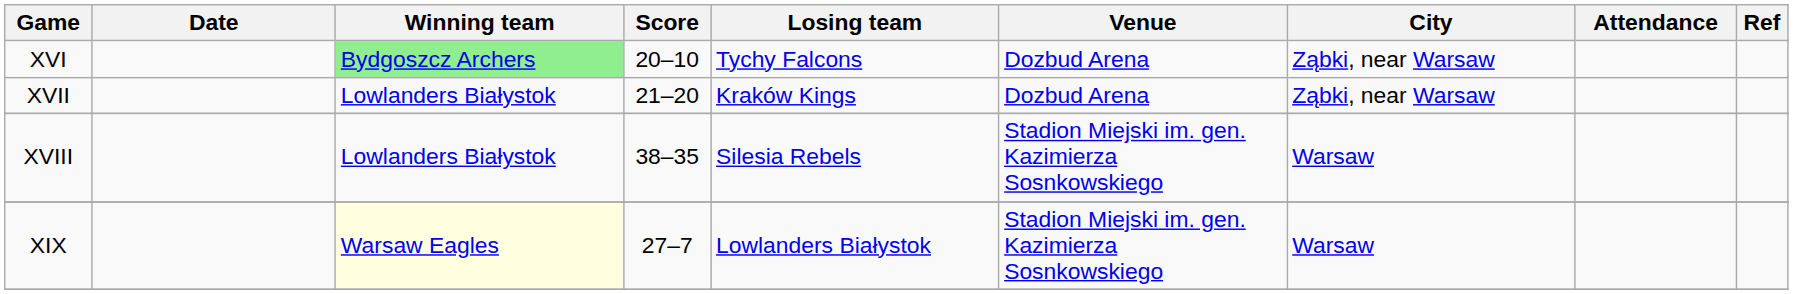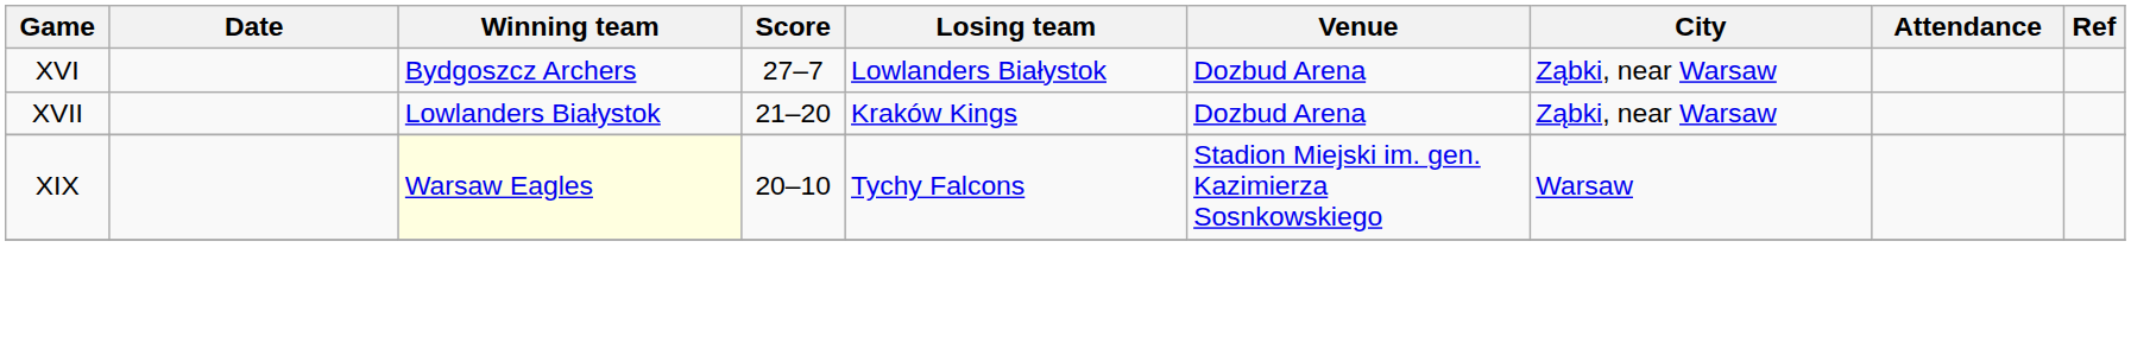 <table class="wikitable">
 <tr>
 <th width=3%>Game</th>
 <th width=11%>Date</th>
 <th width=13%>Winning team</th>
 <th width=3%>Score</th>
 <th width=13%>Losing team</th>
 <th width=13%>Venue</th>
 <th width=13%>City</th>
 <th width=6%>Attendance</th>
 <th width=1%>Ref</th>
 </tr>
 <tr>
 <td style="text-align:center;">XVI</td>
 <td></td>
-<td style="background: lightgreen;"><a href='#'>Bydgoszcz Archers</a></td>
-<td style="text-align:center;">20–10</td>
-<td><a href='#'>Tychy Falcons</a></td>
+<td><a href='#'>Bydgoszcz Archers</a></td>
+<td style="text-align:center;">27–7</td>
+<td><a href='#'>Lowlanders Białystok</a></td>
 <td><a href='#'>Dozbud Arena</a></td>
 <td><a href='#'>Ząbki</a>, near <a href='#'>Warsaw</a></td>
 <td style="text-align:right;"></td>
 <td></td>
 </tr>
 <tr>
 <td style="text-align:center;">XVII</td>
 <td></td>
 <td><a href='#'>Lowlanders Białystok</a></td>
 <td style="text-align:center;">21–20</td>
 <td><a href='#'>Kraków Kings</a></td>
 <td><a href='#'>Dozbud Arena</a></td>
 <td><a href='#'>Ząbki</a>, near <a href='#'>Warsaw</a></td>
 <td style="text-align:right;"></td>
 <td></td>
 </tr>
 <tr>
 </tr>
 <tr>
-<td style="text-align:center;">XVIII</td>
-<td></td>
-<td><a href='#'>Lowlanders Białystok</a></td>
-<td style="text-align:center;">38–35</td>
-<td><a href='#'>Silesia Rebels</a></td>
-<td><a href='#'>Stadion Miejski im. gen. Kazimierza Sosnkowskiego</a></td>
-<td><a href='#'>Warsaw</a></td>
-<td style="text-align:right;"></td>
-<td></td>
-</tr>
-<tr>
 </tr>
 <tr>
 <td style="text-align:center;">XIX</td>
 <td></td>
 <td style="background: lightyellow;"><a href='#'>Warsaw Eagles</a></td>
-<td style="text-align:center;">27–7</td>
-<td><a href='#'>Lowlanders Białystok</a></td>
+<td style="text-align:center;">20–10</td>
+<td><a href='#'>Tychy Falcons</a></td>
 <td><a href='#'>Stadion Miejski im. gen. Kazimierza Sosnkowskiego</a></td>
 <td><a href='#'>Warsaw</a></td>
 <td style="text-align:right;"></td>
 <td></td>
 </tr>
 <tr>
 </tr>
 </table>
